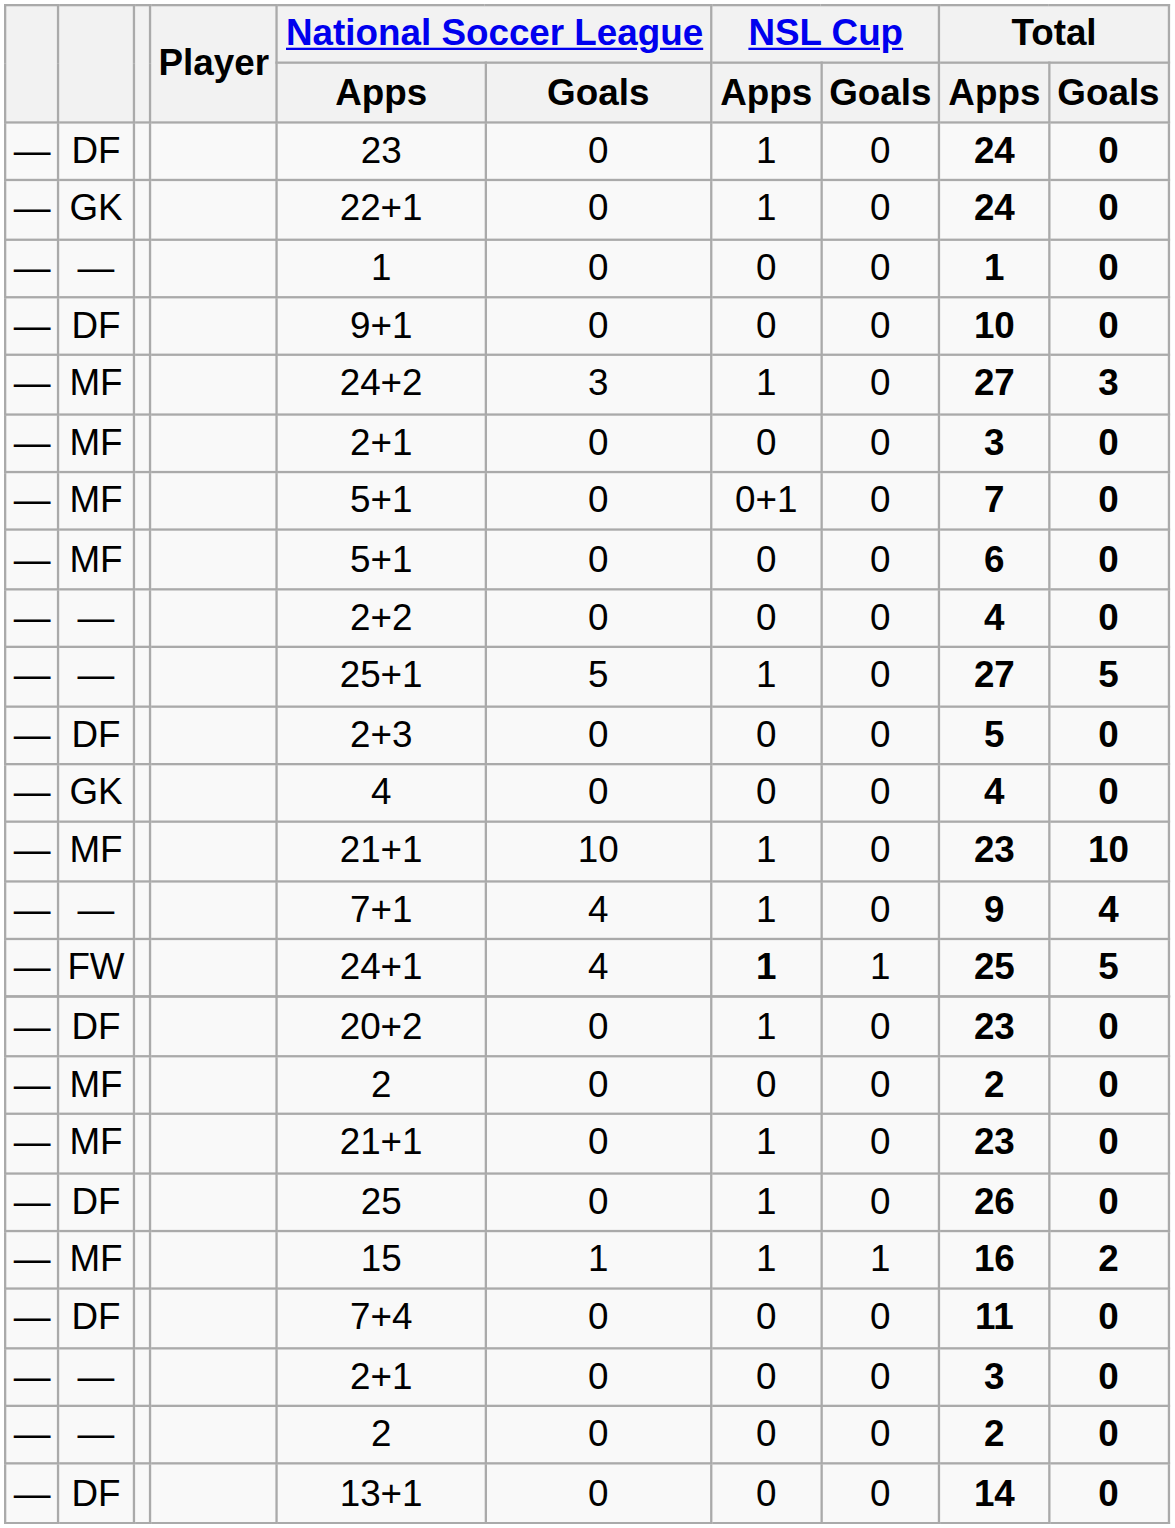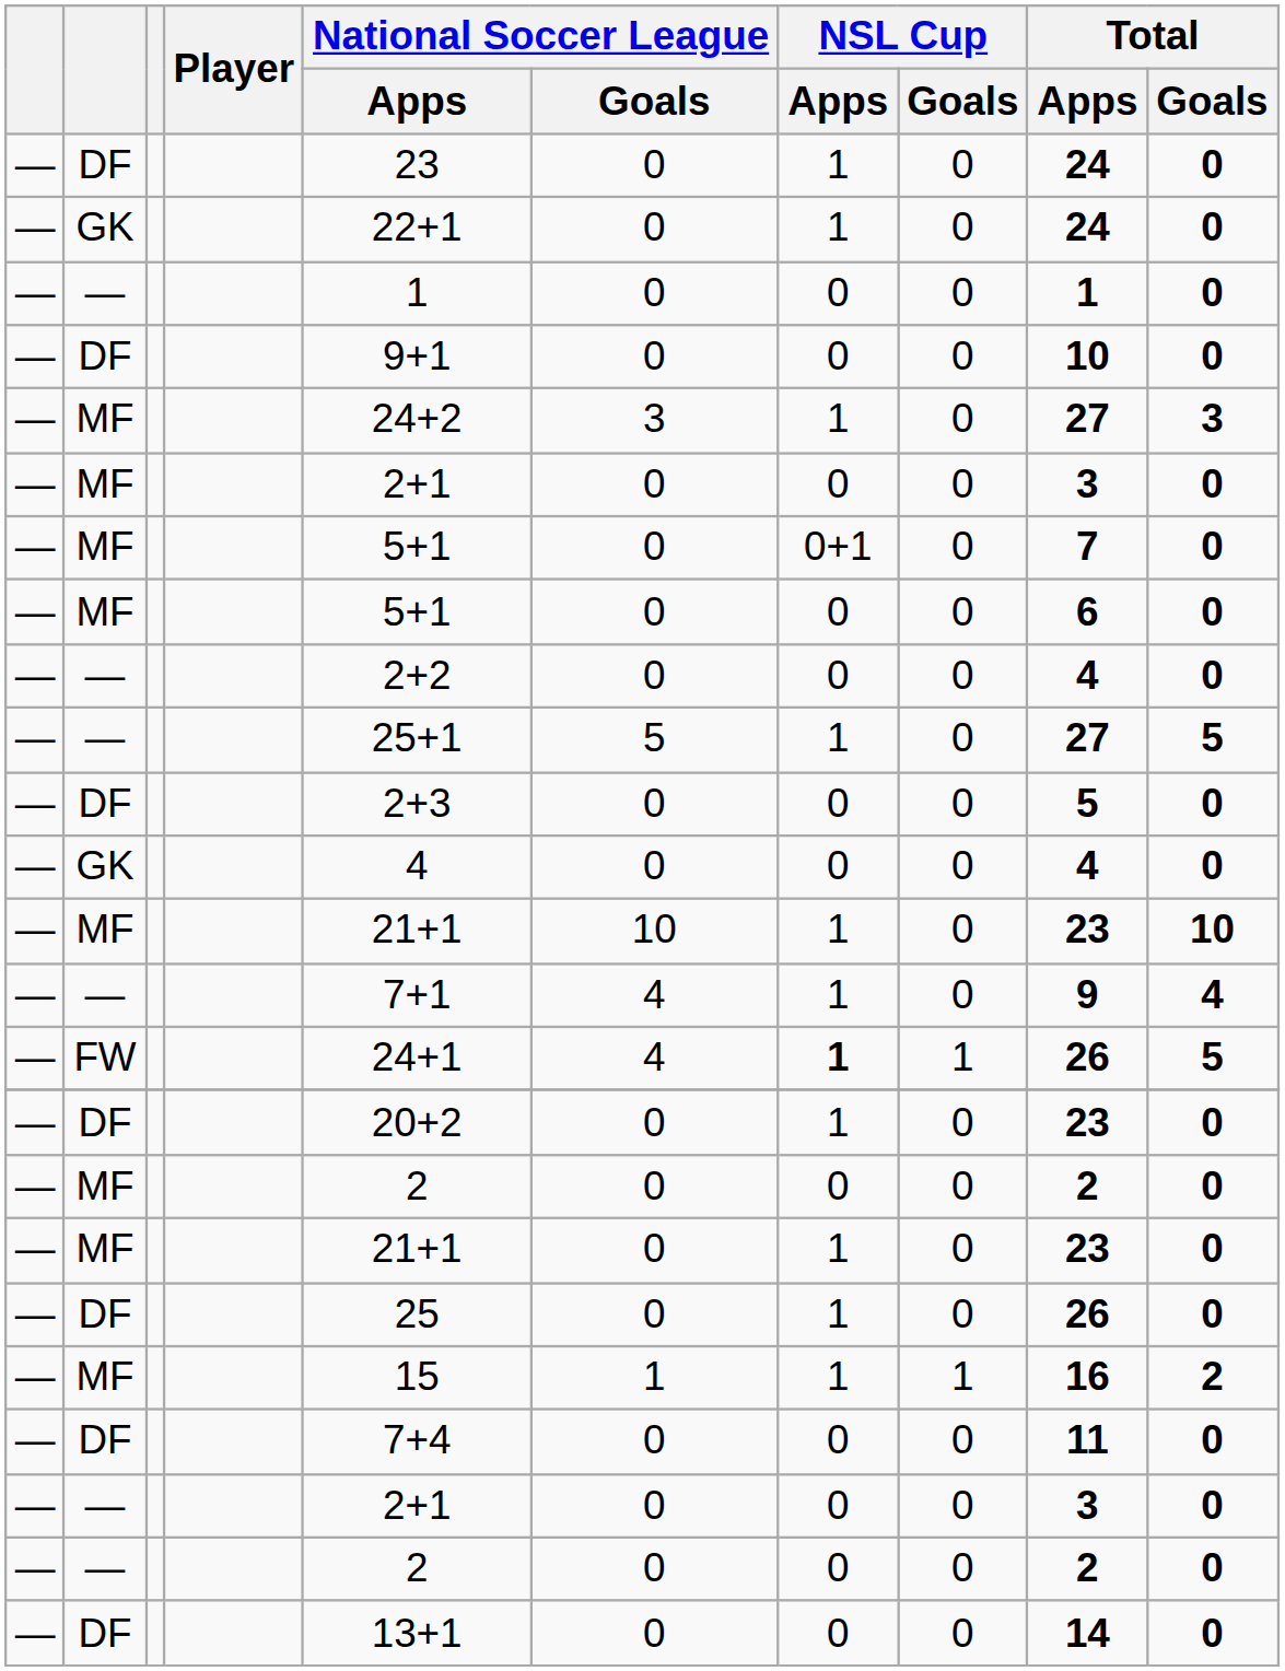 <table class="wikitable sortable" style="text-align:center">
 <tr>
 <th rowspan="2"></th>
 <th rowspan="2"></th>
 <th rowspan="2"></th>
 <th rowspan="2">Player</th>
 <th colspan="2"><a href='#'>National Soccer League</a></th>
 <th colspan="2"><a href='#'>NSL Cup</a></th>
 <th colspan="2">Total</th>
 </tr>
 <tr>
 <th>Apps</th>
 <th>Goals</th>
 <th>Apps</th>
 <th>Goals</th>
 <th>Apps</th>
 <th>Goals</th>
 </tr>
 <tr>
 <td>—</td>
 <td>DF</td>
 <td></td>
 <td align="left"></td>
 <td>23</td>
 <td>0</td>
 <td>1</td>
 <td>0</td>
 <td><strong>24</strong></td>
 <td><strong>0</strong></td>
 </tr>
 <tr>
 <td>—</td>
 <td>GK</td>
 <td></td>
 <td align="left"></td>
 <td>22+1</td>
 <td>0</td>
 <td>1</td>
 <td>0</td>
 <td><strong>24</strong></td>
 <td><strong>0</strong></td>
 </tr>
 <tr>
 <td>—</td>
 <td>—</td>
 <td></td>
 <td align="left"></td>
 <td>1</td>
 <td>0</td>
 <td>0</td>
 <td>0</td>
 <td><strong>1</strong></td>
 <td><strong>0</strong></td>
 </tr>
 <tr>
 <td>—</td>
 <td>DF</td>
 <td></td>
 <td align="left"></td>
 <td>9+1</td>
 <td>0</td>
 <td>0</td>
 <td>0</td>
 <td><strong>10</strong></td>
 <td><strong>0</strong></td>
 </tr>
 <tr>
 <td>—</td>
 <td>MF</td>
 <td></td>
 <td align="left"></td>
 <td>24+2</td>
 <td>3</td>
 <td>1</td>
 <td>0</td>
 <td><strong>27</strong></td>
 <td><strong>3</strong></td>
 </tr>
 <tr>
 <td>—</td>
 <td>MF</td>
 <td></td>
 <td align="left"></td>
 <td>2+1</td>
 <td>0</td>
 <td>0</td>
 <td>0</td>
 <td><strong>3</strong></td>
 <td><strong>0</strong></td>
 </tr>
 <tr>
 <td>—</td>
 <td>MF</td>
 <td></td>
 <td align="left"></td>
 <td>5+1</td>
 <td>0</td>
 <td>0+1</td>
 <td>0</td>
 <td><strong>7</strong></td>
 <td><strong>0</strong></td>
 </tr>
 <tr>
 <td>—</td>
 <td>MF</td>
 <td></td>
 <td align="left"></td>
 <td>5+1</td>
 <td>0</td>
 <td>0</td>
 <td>0</td>
 <td><strong>6</strong></td>
 <td><strong>0</strong></td>
 </tr>
 <tr>
 <td>—</td>
 <td>—</td>
 <td></td>
 <td align="left"></td>
 <td>2+2</td>
 <td>0</td>
 <td>0</td>
 <td>0</td>
 <td><strong>4</strong></td>
 <td><strong>0</strong></td>
 </tr>
 <tr>
 <td>—</td>
 <td>—</td>
 <td></td>
 <td align="left"></td>
 <td>25+1</td>
 <td>5</td>
 <td>1</td>
 <td>0</td>
 <td><strong>27</strong></td>
 <td><strong>5</strong></td>
 </tr>
 <tr>
 <td>—</td>
 <td>DF</td>
 <td></td>
 <td align="left"></td>
 <td>2+3</td>
 <td>0</td>
 <td>0</td>
 <td>0</td>
 <td><strong>5</strong></td>
 <td><strong>0</strong></td>
 </tr>
 <tr>
 <td>—</td>
 <td>GK</td>
 <td></td>
 <td align="left"></td>
 <td>4</td>
 <td>0</td>
 <td>0</td>
 <td>0</td>
 <td><strong>4</strong></td>
 <td><strong>0</strong></td>
 </tr>
 <tr>
 <td>—</td>
 <td>MF</td>
 <td></td>
 <td align="left"></td>
 <td>21+1</td>
 <td>10</td>
 <td>1</td>
 <td>0</td>
 <td><strong>23</strong></td>
 <td><strong>10</strong></td>
 </tr>
 <tr>
 <td>—</td>
 <td>—</td>
 <td></td>
 <td align="left"></td>
 <td>7+1</td>
 <td>4</td>
 <td>1</td>
 <td>0</td>
 <td><strong>9</strong></td>
 <td><strong>4</strong></td>
 </tr>
 <tr>
 <td>—</td>
 <td>FW</td>
 <td></td>
 <td align="left"></td>
 <td>24+1</td>
 <td>4</td>
 <td><strong>1</strong></td>
 <td>1</td>
-<td><strong>25</strong></td>
+<td><strong>26</strong></td>
 <td><strong>5</strong></td>
 </tr>
 <tr>
 </tr>
 <tr>
 <td>—</td>
 <td>DF</td>
 <td></td>
 <td align="left"></td>
 <td>20+2</td>
 <td>0</td>
 <td>1</td>
 <td>0</td>
 <td><strong>23</strong></td>
 <td><strong>0</strong></td>
 </tr>
 <tr>
 <td>—</td>
 <td>MF</td>
 <td></td>
 <td align="left"></td>
 <td>2</td>
 <td>0</td>
 <td>0</td>
 <td>0</td>
 <td><strong>2</strong></td>
 <td><strong>0</strong></td>
 </tr>
 <tr>
 <td>—</td>
 <td>MF</td>
 <td></td>
 <td align="left"></td>
 <td>21+1</td>
 <td>0</td>
 <td>1</td>
 <td>0</td>
 <td><strong>23</strong></td>
 <td><strong>0</strong></td>
 </tr>
 <tr>
 <td>—</td>
 <td>DF</td>
 <td></td>
 <td align="left"></td>
 <td>25</td>
 <td>0</td>
 <td>1</td>
 <td>0</td>
 <td><strong>26</strong></td>
 <td><strong>0</strong></td>
 </tr>
 <tr>
 <td>—</td>
 <td>MF</td>
 <td></td>
 <td align="left"></td>
 <td>15</td>
 <td>1</td>
 <td>1</td>
 <td>1</td>
 <td><strong>16</strong></td>
 <td><strong>2</strong></td>
 </tr>
 <tr>
 <td>—</td>
 <td>DF</td>
 <td></td>
 <td align="left"></td>
 <td>7+4</td>
 <td>0</td>
 <td>0</td>
 <td>0</td>
 <td><strong>11</strong></td>
 <td><strong>0</strong></td>
 </tr>
 <tr>
 <td>—</td>
 <td>—</td>
 <td></td>
 <td align="left"></td>
 <td>2+1</td>
 <td>0</td>
 <td>0</td>
 <td>0</td>
 <td><strong>3</strong></td>
 <td><strong>0</strong></td>
 </tr>
 <tr>
 <td>—</td>
 <td>—</td>
 <td></td>
 <td align="left"></td>
 <td>2</td>
 <td>0</td>
 <td>0</td>
 <td>0</td>
 <td><strong>2</strong></td>
 <td><strong>0</strong></td>
 </tr>
 <tr>
 <td>—</td>
 <td>DF</td>
 <td></td>
 <td align="left"></td>
 <td>13+1</td>
 <td>0</td>
 <td>0</td>
 <td>0</td>
 <td><strong>14</strong></td>
 <td><strong>0</strong></td>
 </tr>
 </table>
